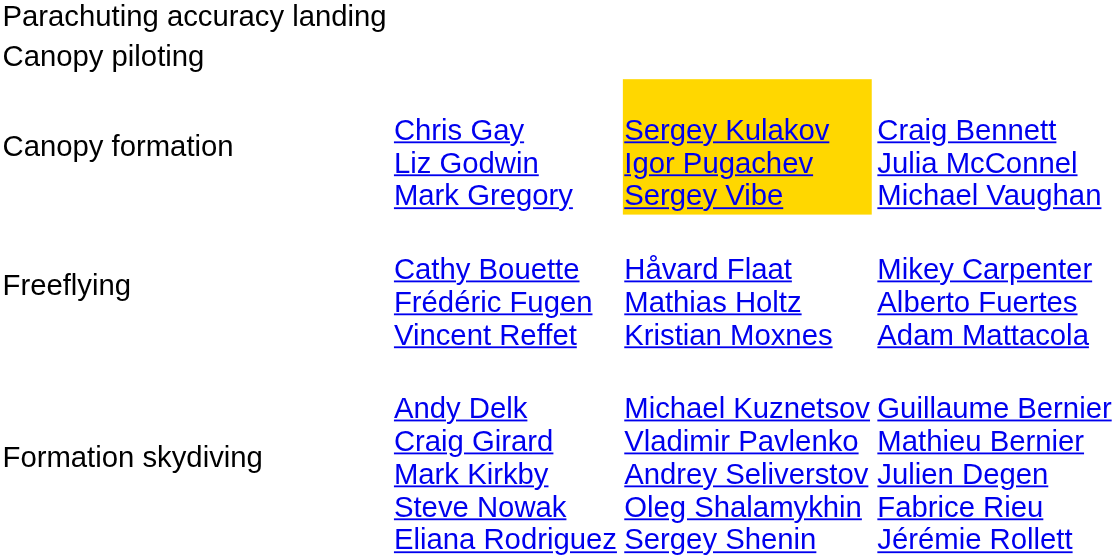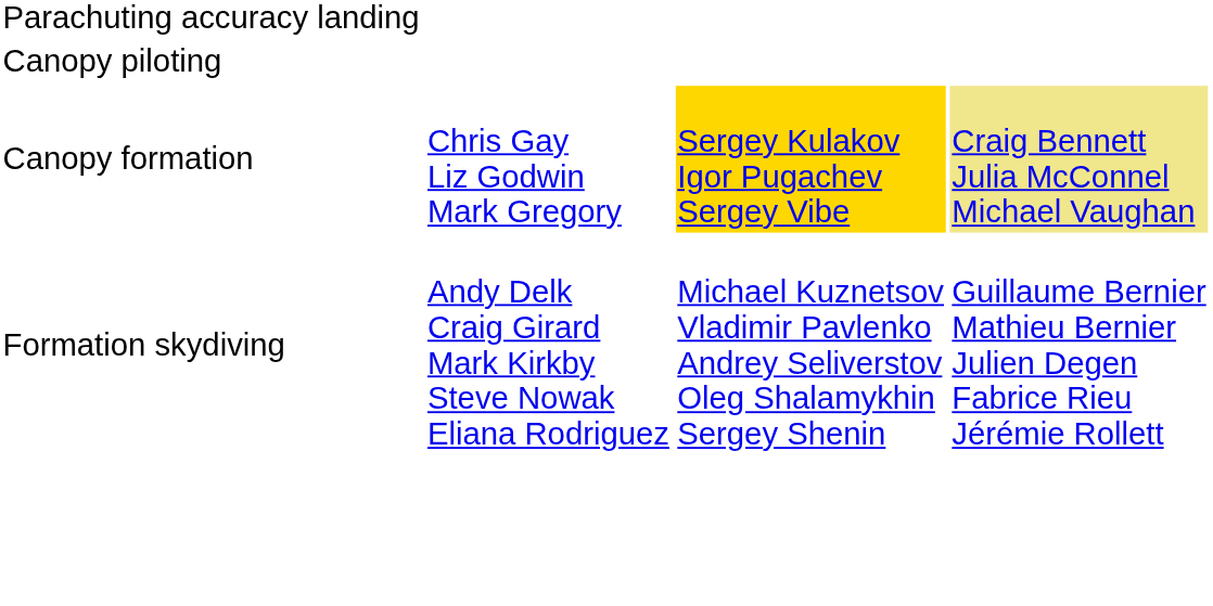 <table>
 <tr>
 <td>Parachuting accuracy landing<br></td>
 <td></td>
 <td></td>
 <td></td>
 </tr>
 <tr>
 <td>Canopy piloting<br></td>
 <td></td>
 <td></td>
 <td></td>
 </tr>
 <tr>
 <td>Canopy formation<br></td>
 <td><br><a href='#'>Chris Gay</a><br><a href='#'>Liz Godwin</a><br><a href='#'>Mark Gregory</a></td>
 <td style="background: gold;"><br><a href='#'>Sergey Kulakov</a><br><a href='#'>Igor Pugachev</a><br><a href='#'>Sergey Vibe</a></td>
-<td><br><a href='#'>Craig Bennett</a><br><a href='#'>Julia McConnel</a><br><a href='#'>Michael Vaughan</a></td>
-</tr>
-<tr>
-<td>Freeflying<br></td>
-<td><br><a href='#'>Cathy Bouette</a><br><a href='#'>Frédéric Fugen</a><br><a href='#'>Vincent Reffet</a></td>
-<td><br><a href='#'>Håvard Flaat</a><br><a href='#'>Mathias Holtz</a><br><a href='#'>Kristian Moxnes</a></td>
-<td><br><a href='#'>Mikey Carpenter</a><br><a href='#'>Alberto Fuertes</a><br><a href='#'>Adam Mattacola</a></td>
+<td style="background: khaki;"><br><a href='#'>Craig Bennett</a><br><a href='#'>Julia McConnel</a><br><a href='#'>Michael Vaughan</a></td>
 </tr>
 <tr>
 <td>Formation skydiving<br></td>
 <td><br><a href='#'>Andy Delk</a><br><a href='#'>Craig Girard</a><br><a href='#'>Mark Kirkby</a><br><a href='#'>Steve Nowak</a><br><a href='#'>Eliana Rodriguez</a></td>
 <td><br><a href='#'>Michael Kuznetsov</a><br><a href='#'>Vladimir Pavlenko</a><br><a href='#'>Andrey Seliverstov</a><br><a href='#'>Oleg Shalamykhin</a><br><a href='#'>Sergey Shenin</a></td>
 <td><br><a href='#'>Guillaume Bernier</a><br><a href='#'>Mathieu Bernier</a><br><a href='#'>Julien Degen</a><br><a href='#'>Fabrice Rieu</a><br><a href='#'>Jérémie Rollett</a></td>
 </tr>
 </table>
